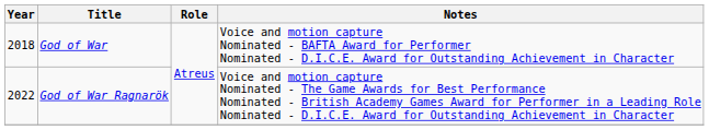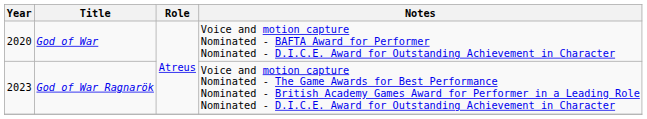 <table class="wikitable sortable">
 <tr>
 <th>Year</th>
 <th>Title</th>
 <th>Role</th>
 <th>Notes</th>
 </tr>
 <tr>
-<td>2018</td>
+<td>2020</td>
 <td><em><a href='#'>God of War</a></em></td>
 <td rowspan=2><a href='#'>Atreus</a></td>
 <td>Voice and <a href='#'>motion capture</a> <br> Nominated - <a href='#'>BAFTA Award for Performer</a> <br> Nominated - <a href='#'>D.I.C.E. Award for Outstanding Achievement in Character</a></td>
 </tr>
 <tr>
-<td>2022</td>
+<td>2023</td>
 <td><em><a href='#'>God of War Ragnarök</a></em></td>
 <td>Voice and <a href='#'>motion capture</a> <br> Nominated - <a href='#'>The Game Awards for Best Performance</a> <br> Nominated - <a href='#'>British Academy Games Award for Performer in a Leading Role</a> <br> Nominated - <a href='#'>D.I.C.E. Award for Outstanding Achievement in Character</a></td>
 </tr>
 <tr>
 </tr>
 </table>
